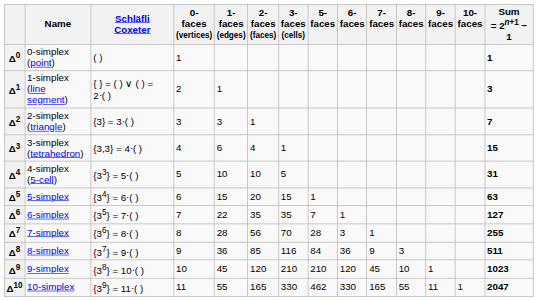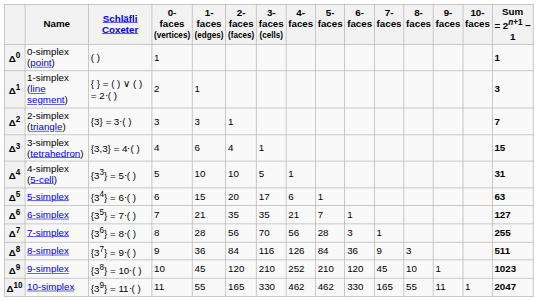 <table class="wikitable">
 <tr>
 <th></th>
 <th>Name</th>
 <th><a href='#'>Schläfli</a><br><a href='#'>Coxeter</a></th>
 <th>0-<br>faces<br><small>(vertices)</small></th>
 <th>1-<br>faces<br><small>(edges)</small></th>
 <th>2-<br>faces<br><small>(faces)</small></th>
 <th>3-<br>faces<br><small>(cells)</small></th>
+<th>4-<br>faces<br><small> </small></th>
 <th>5-<br>faces<br><small> </small></th>
 <th>6-<br>faces<br><small> </small></th>
 <th>7-<br>faces<br><small> </small></th>
 <th>8-<br>faces<br><small> </small></th>
 <th>9-<br>faces<br><small> </small></th>
 <th>10-<br>faces<br><small> </small></th>
 <th><strong>Sum</strong><br>= 2<sup><em>n</em>+1</sup> − 1</th>
 </tr>
 <tr>
 <th>Δ<sup>0</sup></th>
 <td>0-simplex<br>(<a href='#'>point</a>)</td>
 <td>( )<br></td>
 <td>1</td>
+<td> </td>
 <td> </td>
 <td> </td>
 <td> </td>
 <td> </td>
 <td> </td>
 <td> </td>
 <td> </td>
 <td> </td>
 <td> </td>
 <td><strong>1</strong></td>
 </tr>
 <tr>
 <th>Δ<sup>1</sup></th>
 <td>1-simplex<br>(<a href='#'>line segment</a>)</td>
 <td>{ } = ( ) ∨ ( ) = 2⋅( )<br></td>
 <td>2</td>
 <td>1</td>
 <td> </td>
 <td> </td>
 <td> </td>
 <td> </td>
 <td> </td>
 <td> </td>
 <td> </td>
 <td> </td>
+<td> </td>
 <td><strong>3</strong></td>
 </tr>
 <tr>
 <th>Δ<sup>2</sup></th>
 <td>2-simplex<br>(<a href='#'>triangle</a>)</td>
 <td>{3} = 3⋅( )<br></td>
 <td>3</td>
 <td>3</td>
 <td>1</td>
+<td> </td>
 <td> </td>
 <td> </td>
 <td> </td>
 <td> </td>
 <td> </td>
 <td> </td>
 <td> </td>
 <td><strong>7</strong></td>
 </tr>
 <tr>
 <th>Δ<sup>3</sup></th>
 <td>3-simplex<br>(<a href='#'>tetrahedron</a>)</td>
 <td>{3,3} = 4⋅( )<br></td>
 <td>4</td>
 <td>6</td>
 <td>4</td>
 <td>1</td>
 <td> </td>
 <td> </td>
 <td> </td>
 <td> </td>
 <td> </td>
 <td> </td>
+<td> </td>
 <td><strong>15</strong></td>
 </tr>
 <tr>
 <th>Δ<sup>4</sup></th>
 <td>4-simplex<br>(<a href='#'>5-cell</a>)</td>
 <td>{3<sup>3</sup>} = 5⋅( )<br></td>
 <td>5</td>
 <td>10</td>
 <td>10</td>
 <td>5</td>
+<td>1</td>
 <td> </td>
 <td> </td>
 <td> </td>
 <td> </td>
 <td> </td>
 <td> </td>
 <td><strong>31</strong></td>
 </tr>
 <tr>
 <th>Δ<sup>5</sup></th>
 <td><a href='#'>5-simplex</a></td>
 <td>{3<sup>4</sup>} = 6⋅( )<br></td>
 <td>6</td>
 <td>15</td>
 <td>20</td>
-<td>15</td>
+<td>17</td>
+<td>6</td>
 <td>1</td>
 <td> </td>
 <td> </td>
 <td> </td>
 <td> </td>
 <td> </td>
 <td><strong>63</strong></td>
 </tr>
 <tr>
 <th>Δ<sup>6</sup></th>
 <td><a href='#'>6-simplex</a></td>
 <td>{3<sup>5</sup>} = 7⋅( )<br></td>
 <td>7</td>
-<td>22</td>
+<td>21</td>
 <td>35</td>
 <td>35</td>
+<td>21</td>
 <td>7</td>
 <td>1</td>
 <td> </td>
 <td> </td>
 <td> </td>
 <td> </td>
 <td><strong>127</strong></td>
 </tr>
 <tr>
 <th>Δ<sup>7</sup></th>
 <td><a href='#'>7-simplex</a></td>
 <td>{3<sup>6</sup>} = 8⋅( )<br></td>
 <td>8</td>
 <td>28</td>
 <td>56</td>
 <td>70</td>
+<td>56</td>
 <td>28</td>
 <td>3</td>
 <td>1</td>
 <td> </td>
 <td> </td>
 <td> </td>
 <td><strong>255</strong></td>
 </tr>
 <tr>
 <th>Δ<sup>8</sup></th>
 <td><a href='#'>8-simplex</a></td>
 <td>{3<sup>7</sup>} = 9⋅( )<br></td>
 <td>9</td>
 <td>36</td>
-<td>85</td>
+<td>84</td>
 <td>116</td>
+<td>126</td>
 <td>84</td>
 <td>36</td>
 <td>9</td>
 <td>3</td>
 <td> </td>
 <td> </td>
 <td><strong>511</strong></td>
 </tr>
 <tr>
 <th>Δ<sup>9</sup></th>
 <td><a href='#'>9-simplex</a></td>
 <td>{3<sup>8</sup>} = 10⋅( )<br></td>
 <td>10</td>
 <td>45</td>
 <td>120</td>
 <td>210</td>
+<td>252</td>
 <td>210</td>
 <td>120</td>
 <td>45</td>
 <td>10</td>
 <td>1</td>
 <td> </td>
 <td><strong>1023</strong></td>
 </tr>
 <tr>
 <th>Δ<sup>10</sup></th>
 <td><a href='#'>10-simplex</a></td>
 <td>{3<sup>9</sup>} = 11⋅( )<br></td>
 <td>11</td>
 <td>55</td>
 <td>165</td>
 <td>330</td>
 <td>462</td>
+<td>462</td>
 <td>330</td>
 <td>165</td>
 <td>55</td>
 <td>11</td>
 <td>1</td>
 <td><strong>2047</strong></td>
 </tr>
 </table>
